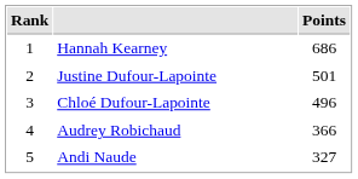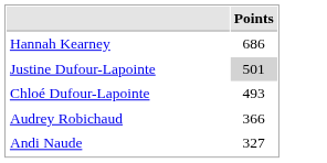 <table cellspacing="1" cellpadding="3" style="border:1px solid #aaa; font-size:86%;">
 <tr style="background:#e4e4e4;">
-<th style="border-bottom:1px solid #aaa; width:10px;">Rank</th>
 <th style="border-bottom:1px solid #aaa; width:200px;"></th>
 <th style="border-bottom:1px solid #aaa; width:20px;">Points</th>
 </tr>
 <tr>
-<td align=center>1</td>
 <td> <a href='#'>Hannah Kearney</a></td>
 <td align=center>686</td>
 </tr>
 <tr>
-<td align=center>2</td>
 <td> <a href='#'>Justine Dufour-Lapointe</a></td>
-<td align=center>501</td>
+<td align=center style="background: lightgrey;">501</td>
 </tr>
 <tr>
-<td align=center>3</td>
 <td> <a href='#'>Chloé Dufour-Lapointe</a></td>
-<td align=center>496</td>
+<td align=center>493</td>
 </tr>
 <tr>
-<td align=center>4</td>
 <td> <a href='#'>Audrey Robichaud</a></td>
 <td align=center>366</td>
 </tr>
 <tr>
-<td align=center>5</td>
 <td> <a href='#'>Andi Naude</a></td>
 <td align=center>327</td>
 </tr>
 </table>
